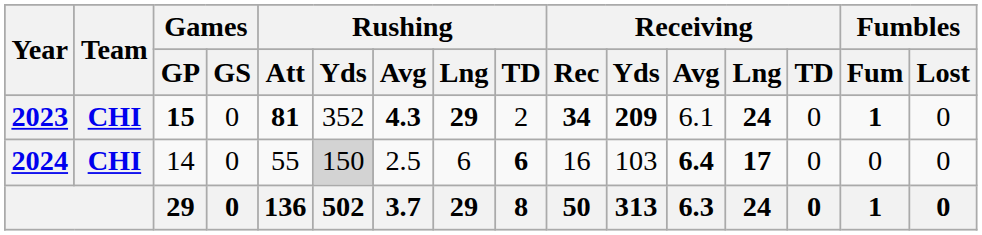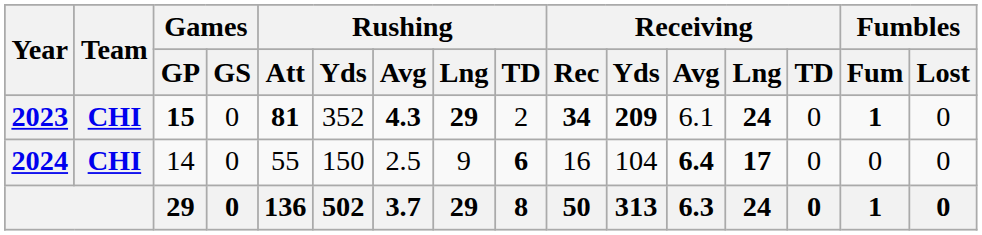 <table class="wikitable" style="text-align:center;">
 <tr>
 <th rowspan="2">Year</th>
 <th rowspan="2">Team</th>
 <th colspan="2">Games</th>
 <th colspan="5">Rushing</th>
 <th colspan="5">Receiving</th>
 <th colspan="2">Fumbles</th>
 </tr>
 <tr>
 <th>GP</th>
 <th>GS</th>
 <th>Att</th>
 <th>Yds</th>
 <th>Avg</th>
 <th>Lng</th>
 <th>TD</th>
 <th>Rec</th>
 <th>Yds</th>
 <th>Avg</th>
 <th>Lng</th>
 <th>TD</th>
 <th>Fum</th>
 <th>Lost</th>
 </tr>
 <tr>
 <th><a href='#'>2023</a></th>
 <th><a href='#'>CHI</a></th>
 <td><strong>15</strong></td>
 <td>0</td>
 <td><strong>81</strong></td>
 <td>352</td>
 <td><strong>4.3</strong></td>
 <td><strong>29</strong></td>
 <td>2</td>
 <td><strong>34</strong></td>
 <td><strong>209</strong></td>
 <td>6.1</td>
 <td><strong>24</strong></td>
 <td>0</td>
 <td><strong>1</strong></td>
 <td>0</td>
 </tr>
 <tr>
 <th><a href='#'>2024</a></th>
 <th><a href='#'>CHI</a></th>
 <td>14</td>
 <td>0</td>
 <td>55</td>
-<td style="background: lightgrey;">150</td>
+<td>150</td>
 <td>2.5</td>
-<td>6</td>
+<td>9</td>
 <td><strong>6</strong></td>
 <td>16</td>
-<td>103</td>
+<td>104</td>
 <td><strong>6.4</strong></td>
 <td><strong>17</strong></td>
 <td>0</td>
 <td>0</td>
 <td>0</td>
 </tr>
 <tr>
 <th colspan="2"></th>
 <th>29</th>
 <th>0</th>
 <th><strong>136</strong></th>
 <th>502</th>
 <th>3.7</th>
 <th>29</th>
 <th>8</th>
 <th>50</th>
 <th>313</th>
 <th>6.3</th>
 <th>24</th>
 <th>0</th>
 <th>1</th>
 <th>0</th>
 </tr>
 </table>
